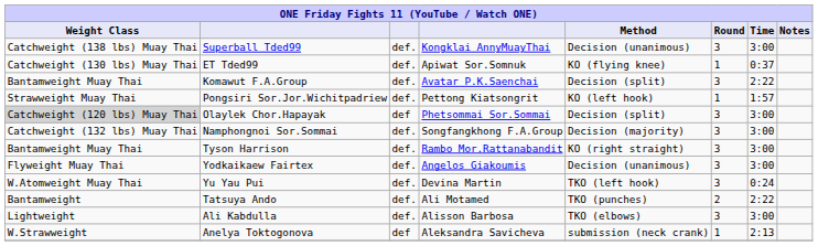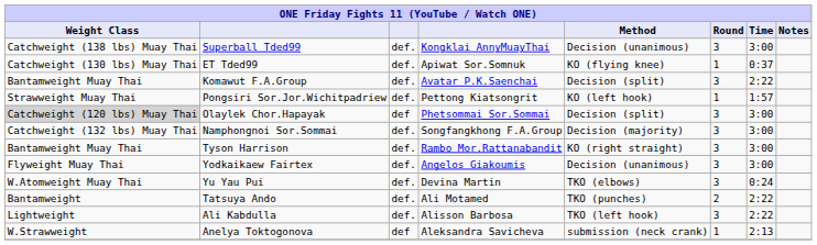 <table class="wikitable" style="font-size: 80%;">
 <tr>
 <th colspan="8" style="background-color: #ccf; color: #000080; text-align: center;"><strong>ONE Friday Fights 11 (YouTube / Watch ONE)</strong></th>
 </tr>
 <tr>
 <th colspan="1" style="background-color: #E6E8FA; color: #000000; text-align: center;">Weight Class</th>
 <th colspan="1" style="background-color: #E6E8FA; color: #000000; text-align: center;"></th>
 <th colspan="1" style="background-color: #E6E8FA; color: #000000; text-align: center;"></th>
 <th colspan="1" style="background-color: #E6E8FA; color: #000000; text-align: center;"></th>
 <th colspan="1" style="background-color: #E6E8FA; color: #000000; text-align: center;">Method</th>
 <th colspan="1" style="background-color: #E6E8FA; color: #000000; text-align: center;">Round</th>
 <th colspan="1" style="background-color: #E6E8FA; color: #000000; text-align: center;">Time</th>
 <th colspan="1" style="background-color: #E6E8FA; color: #000000; text-align: center;">Notes</th>
 </tr>
 <tr>
 <td>Catchweight (138 lbs) Muay Thai</td>
 <td> <a href='#'>Superball Tded99</a></td>
 <td>def.</td>
 <td> <a href='#'>Kongklai AnnyMuayThai</a></td>
 <td>Decision (unanimous)</td>
 <td>3</td>
 <td>3:00</td>
 <td></td>
 </tr>
 <tr>
 <td>Catchweight (130 lbs) Muay Thai</td>
 <td> ET Tded99</td>
 <td>def.</td>
 <td> Apiwat Sor.Somnuk</td>
 <td>KO (flying knee)</td>
 <td>1</td>
 <td>0:37</td>
 <td></td>
 </tr>
 <tr>
 <td>Bantamweight Muay Thai</td>
 <td> Komawut F.A.Group</td>
 <td>def.</td>
 <td> <a href='#'>Avatar P.K.Saenchai</a></td>
 <td>Decision (split)</td>
 <td>3</td>
 <td>2:22</td>
 <td></td>
 </tr>
 <tr>
 <td>Strawweight Muay Thai</td>
 <td> Pongsiri Sor.Jor.Wichitpadriew</td>
 <td>def.</td>
 <td> Pettong Kiatsongrit</td>
 <td>KO (left hook)</td>
 <td>1</td>
 <td>1:57</td>
 <td></td>
 </tr>
 <tr>
 <td style="background: lightgrey;">Catchweight (120 lbs) Muay Thai</td>
 <td> Olaylek Chor.Hapayak</td>
 <td>def</td>
 <td> <a href='#'>Phetsommai Sor.Sommai</a></td>
 <td>Decision (split)</td>
 <td>3</td>
 <td>3:00</td>
 <td></td>
 </tr>
 <tr>
 <td>Catchweight (132 lbs) Muay Thai</td>
 <td> Namphongnoi Sor.Sommai</td>
 <td>def.</td>
 <td> Songfangkhong F.A.Group</td>
 <td>Decision (majority)</td>
 <td>3</td>
 <td>3:00</td>
 <td></td>
 </tr>
 <tr>
 <td>Bantamweight Muay Thai</td>
 <td> Tyson Harrison</td>
 <td>def.</td>
 <td> <a href='#'>Rambo Mor.Rattanabandit</a></td>
 <td>KO (right straight)</td>
 <td>3</td>
 <td>3:00</td>
 <td></td>
 </tr>
 <tr>
 <td>Flyweight Muay Thai</td>
 <td> Yodkaikaew Fairtex</td>
 <td>def.</td>
 <td> <a href='#'>Angelos Giakoumis</a></td>
 <td>Decision (unanimous)</td>
 <td>3</td>
 <td>3:00</td>
 <td></td>
 </tr>
 <tr>
 <td>W.Atomweight Muay Thai</td>
 <td> Yu Yau Pui</td>
 <td>def.</td>
 <td> Devina Martin</td>
-<td>TKO (left hook)</td>
+<td>TKO (elbows)</td>
 <td>3</td>
 <td>0:24</td>
 <td></td>
 </tr>
 <tr>
 <td>Bantamweight</td>
 <td> Tatsuya Ando</td>
 <td>def.</td>
 <td> Ali Motamed</td>
 <td>TKO (punches)</td>
 <td>2</td>
 <td>2:22</td>
 <td></td>
 </tr>
 <tr>
 <td>Lightweight</td>
 <td> Ali Kabdulla</td>
 <td>def.</td>
 <td> Alisson Barbosa</td>
-<td>TKO (elbows)</td>
+<td>TKO (left hook)</td>
 <td>3</td>
-<td>3:00</td>
+<td>2:22</td>
 <td></td>
 </tr>
 <tr>
 <td>W.Strawweight</td>
 <td> Anelya Toktogonova</td>
 <td>def</td>
 <td> Aleksandra Savicheva</td>
 <td>submission (neck crank)</td>
 <td>1</td>
 <td>2:13</td>
 <td></td>
 </tr>
 <tr>
 </tr>
 </table>
